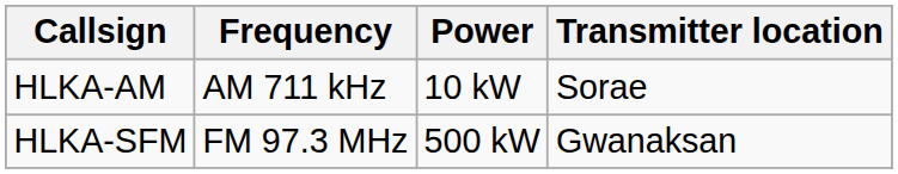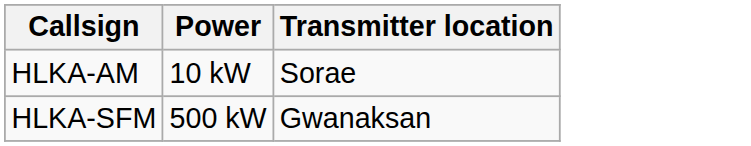 <table class="wikitable">
 <tr>
 <th>Callsign</th>
-<th>Frequency</th>
 <th>Power</th>
 <th>Transmitter location</th>
 </tr>
 <tr>
 <td>HLKA-AM</td>
-<td>AM 711 kHz</td>
 <td>10 kW</td>
 <td>Sorae</td>
 </tr>
 <tr>
 <td>HLKA-SFM</td>
-<td>FM 97.3 MHz</td>
 <td>500 kW</td>
 <td>Gwanaksan</td>
 </tr>
 </table>
